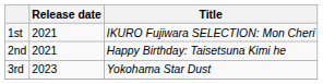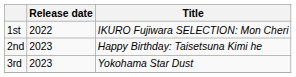 <table class=wikitable style="font-size:small">
 <tr>
 <th></th>
 <th>Release date</th>
 <th>Title</th>
 </tr>
 <tr>
 <td>1st</td>
-<td>2021</td>
+<td>2022</td>
 <td><em>IKURO Fujiwara SELECTION: Mon Cheri</em></td>
 </tr>
 <tr>
 <td>2nd</td>
-<td>2021</td>
+<td>2023</td>
 <td><em>Happy Birthday: Taisetsuna Kimi he</em></td>
 </tr>
 <tr>
 <td>3rd</td>
 <td>2023</td>
 <td><em>Yokohama Star Dust</em></td>
 </tr>
 <tr>
 </tr>
 </table>
